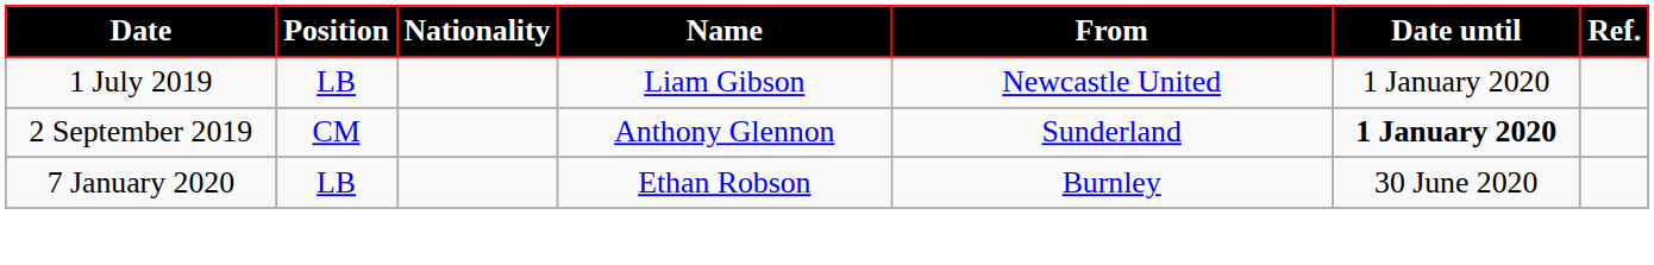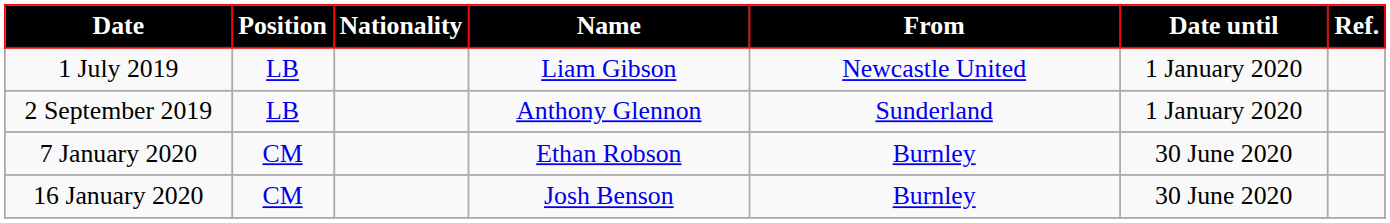 <table class="wikitable" style="text-align:center; font-size:90%; ">
 <tr>
 <th style="background:black; color:#FFFFFF;border:1px solid red; width:120px;">Date</th>
 <th style="background:black; color:#FFFFFF;border:1px solid red; width:50px;">Position</th>
 <th style="background:black; color:#FFFFFF;border:1px solid red; width:50px;">Nationality</th>
 <th style="background:black; color:#FFFFFF;border:1px solid red; width:150px;">Name</th>
 <th style="background:black; color:#FFFFFF;border:1px solid red; width:200px;">From</th>
 <th style="background:black; color:#FFFFFF;border:1px solid red; width:110px;">Date until</th>
 <th style="background:black; color:#FFFFFF;border:1px solid red; width:25px;">Ref.</th>
 </tr>
 <tr>
 <td>1 July 2019</td>
 <td><a href='#'>LB</a></td>
 <td></td>
 <td><a href='#'>Liam Gibson</a></td>
 <td> <a href='#'>Newcastle United</a></td>
 <td>1 January 2020</td>
 <td></td>
 </tr>
 <tr>
 <td>2 September 2019</td>
-<td><a href='#'>CM</a></td>
+<td><a href='#'>LB</a></td>
 <td></td>
 <td><a href='#'>Anthony Glennon</a></td>
 <td> <a href='#'>Sunderland</a></td>
-<td><strong>1 January 2020</strong></td>
+<td>1 January 2020</td>
 <td></td>
 </tr>
 <tr>
 <td>7 January 2020</td>
-<td><a href='#'>LB</a></td>
+<td><a href='#'>CM</a></td>
 <td></td>
 <td><a href='#'>Ethan Robson</a></td>
 <td> <a href='#'>Burnley</a></td>
 <td>30 June 2020</td>
 <td></td>
 </tr>
+<tr>
+<td>16 January 2020</td>
+<td><a href='#'>CM</a></td>
+<td></td>
+<td><a href='#'>Josh Benson</a></td>
+<td> <a href='#'>Burnley</a></td>
+<td>30 June 2020</td>
+<td></td>
+</tr>
 </table>
